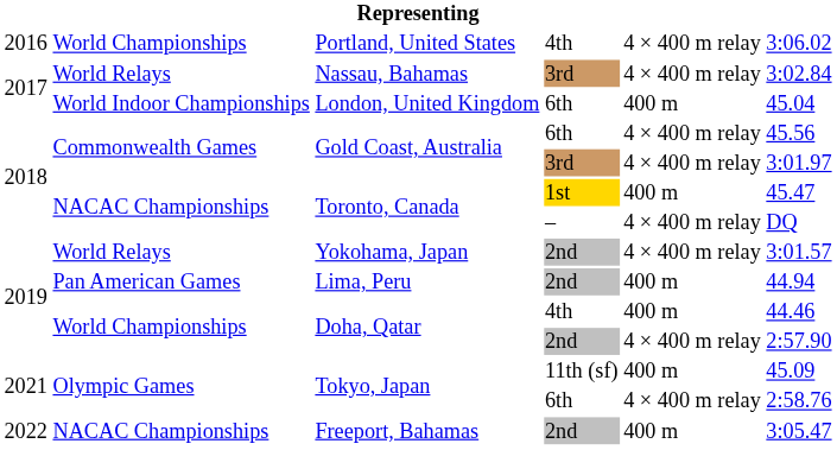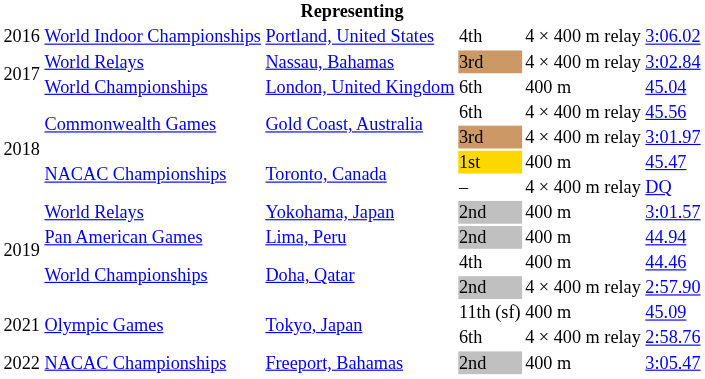 <table>
 <tr>
 <th colspan="6">Representing </th>
 </tr>
 <tr>
 <td>2016</td>
-<td><a href='#'>World Championships</a></td>
+<td><a href='#'>World Indoor Championships</a></td>
 <td><a href='#'>Portland, United States</a></td>
 <td>4th</td>
 <td>4 × 400 m relay</td>
 <td><a href='#'>3:06.02</a></td>
 </tr>
 <tr>
 <td rowspan=2>2017</td>
 <td><a href='#'>World Relays</a></td>
 <td><a href='#'>Nassau, Bahamas</a></td>
 <td bgcolor=cc9966>3rd</td>
 <td>4 × 400 m relay</td>
 <td><a href='#'>3:02.84</a></td>
 </tr>
 <tr>
-<td><a href='#'>World Indoor Championships</a></td>
+<td><a href='#'>World Championships</a></td>
 <td><a href='#'>London, United Kingdom</a></td>
 <td>6th</td>
 <td>400 m</td>
 <td><a href='#'>45.04</a></td>
 </tr>
 <tr>
 <td rowspan=4>2018</td>
 <td rowspan=2><a href='#'>Commonwealth Games</a></td>
 <td rowspan=2><a href='#'>Gold Coast, Australia</a></td>
 <td>6th</td>
 <td>4 × 400 m relay</td>
 <td><a href='#'>45.56</a></td>
 </tr>
 <tr>
 <td bgcolor=cc9966>3rd</td>
 <td>4 × 400 m relay</td>
 <td><a href='#'>3:01.97</a></td>
 </tr>
 <tr>
 <td rowspan=2><a href='#'>NACAC Championships</a></td>
 <td rowspan=2><a href='#'>Toronto, Canada</a></td>
 <td bgcolor=gold>1st</td>
 <td>400 m</td>
 <td><a href='#'>45.47</a></td>
 </tr>
 <tr>
 <td>–</td>
 <td>4 × 400 m relay</td>
 <td><a href='#'>DQ</a></td>
 </tr>
 <tr>
 <td rowspan=4>2019</td>
 <td><a href='#'>World Relays</a></td>
 <td><a href='#'>Yokohama, Japan</a></td>
 <td bgcolor=silver>2nd</td>
-<td>4 × 400 m relay</td>
+<td>400 m</td>
 <td><a href='#'>3:01.57</a></td>
 </tr>
 <tr>
 <td><a href='#'>Pan American Games</a></td>
 <td><a href='#'>Lima, Peru</a></td>
 <td bgcolor=silver>2nd</td>
 <td>400 m</td>
 <td><a href='#'>44.94</a></td>
 </tr>
 <tr>
 <td rowspan=2><a href='#'>World Championships</a></td>
 <td rowspan=2><a href='#'>Doha, Qatar</a></td>
 <td>4th</td>
 <td>400 m</td>
 <td><a href='#'>44.46</a></td>
 </tr>
 <tr>
 <td bgcolor=silver>2nd</td>
 <td>4 × 400 m relay</td>
 <td><a href='#'>2:57.90</a></td>
 </tr>
 <tr>
 <td rowspan=2>2021</td>
 <td rowspan=2><a href='#'>Olympic Games</a></td>
 <td rowspan=2><a href='#'>Tokyo, Japan</a></td>
 <td>11th (sf)</td>
 <td>400 m</td>
 <td><a href='#'>45.09</a></td>
 </tr>
 <tr>
 <td>6th</td>
 <td>4 × 400 m relay</td>
 <td><a href='#'>2:58.76</a></td>
 </tr>
 <tr>
 <td>2022</td>
 <td><a href='#'>NACAC Championships</a></td>
 <td><a href='#'>Freeport, Bahamas</a></td>
 <td bgcolor=silver>2nd</td>
 <td>400 m</td>
 <td><a href='#'>3:05.47</a></td>
 </tr>
 </table>
